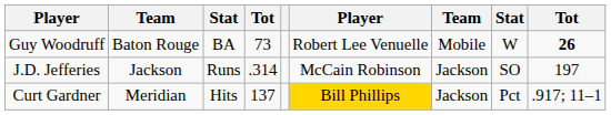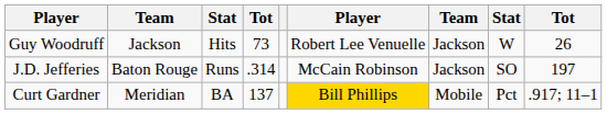 <table class="wikitable" style="text-align:center">
 <tr>
 <th>Player</th>
 <th>Team</th>
 <th>Stat</th>
 <th>Tot</th>
 <th></th>
 <th>Player</th>
 <th>Team</th>
 <th>Stat</th>
 <th>Tot</th>
 </tr>
 <tr>
 <td>Guy Woodruff</td>
-<td>Baton Rouge</td>
-<td>BA</td>
+<td>Jackson</td>
+<td>Hits</td>
 <td>73</td>
 <td></td>
 <td>Robert Lee Venuelle</td>
-<td>Mobile</td>
+<td>Jackson</td>
 <td>W</td>
-<td><strong>26</strong></td>
+<td>26</td>
 </tr>
 <tr>
 <td>J.D. Jefferies</td>
-<td>Jackson</td>
+<td>Baton Rouge</td>
 <td>Runs</td>
 <td>.314</td>
 <td></td>
 <td>McCain Robinson</td>
 <td>Jackson</td>
 <td>SO</td>
 <td>197</td>
 </tr>
 <tr>
 <td>Curt Gardner</td>
 <td>Meridian</td>
-<td>Hits</td>
+<td>BA</td>
 <td>137</td>
 <td></td>
 <td style="background: gold;">Bill Phillips</td>
-<td>Jackson</td>
+<td>Mobile</td>
 <td>Pct</td>
 <td>.917; 11–1</td>
 </tr>
 </table>
